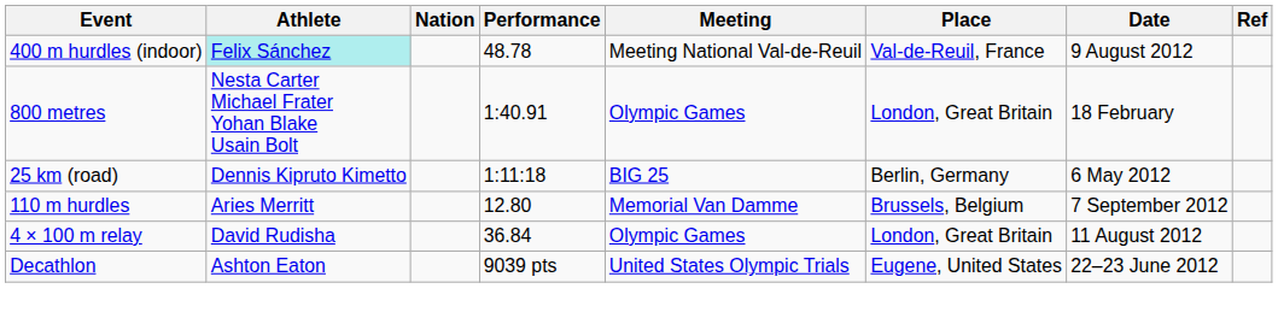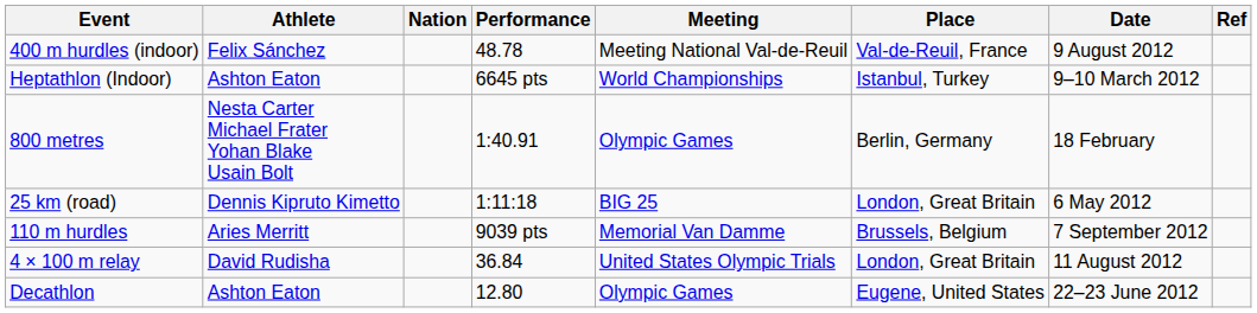 <table class="wikitable" border="1">
 <tr>
 <th>Event</th>
 <th>Athlete</th>
 <th>Nation</th>
 <th>Performance</th>
 <th>Meeting</th>
 <th>Place</th>
 <th>Date</th>
 <th>Ref</th>
 </tr>
 <tr>
 <td><a href='#'>400 m hurdles</a> (indoor)</td>
-<td style="background: paleturquoise;"><a href='#'>Felix Sánchez</a></td>
+<td><a href='#'>Felix Sánchez</a></td>
 <td></td>
 <td>48.78</td>
 <td>Meeting National Val-de-Reuil</td>
 <td> <a href='#'>Val-de-Reuil</a>, France</td>
 <td>9 August 2012</td>
 <td></td>
 </tr>
 <tr>
+<td><a href='#'>Heptathlon</a> (Indoor)</td>
+<td><a href='#'>Ashton Eaton</a></td>
+<td></td>
+<td>6645 pts</td>
+<td><a href='#'>World Championships</a></td>
+<td> <a href='#'>Istanbul</a>, Turkey</td>
+<td>9–10 March 2012</td>
+<td></td>
+</tr>
+<tr>
 <td><a href='#'>800 metres</a></td>
 <td><a href='#'>Nesta Carter</a><br><a href='#'>Michael Frater</a><br><a href='#'>Yohan Blake</a><br><a href='#'>Usain Bolt</a></td>
 <td></td>
 <td>1:40.91</td>
 <td><a href='#'>Olympic Games</a></td>
-<td> <a href='#'>London</a>, Great Britain</td>
+<td> Berlin, Germany</td>
 <td>18 February</td>
 <td></td>
 </tr>
 <tr>
 <td><a href='#'>25 km</a> (road)</td>
 <td><a href='#'>Dennis Kipruto Kimetto</a></td>
 <td></td>
 <td>1:11:18</td>
 <td><a href='#'>BIG 25</a></td>
-<td> Berlin, Germany</td>
+<td> <a href='#'>London</a>, Great Britain</td>
 <td>6 May 2012</td>
 <td></td>
 </tr>
 <tr>
 <td><a href='#'>110 m hurdles</a></td>
 <td><a href='#'>Aries Merritt</a></td>
 <td></td>
-<td>12.80</td>
+<td>9039 pts</td>
 <td><a href='#'>Memorial Van Damme</a></td>
 <td> <a href='#'>Brussels</a>, Belgium</td>
 <td>7 September 2012</td>
 <td></td>
 </tr>
 <tr>
 <td><a href='#'>4 × 100 m relay</a></td>
 <td><a href='#'>David Rudisha</a></td>
 <td></td>
 <td>36.84</td>
-<td><a href='#'>Olympic Games</a></td>
+<td><a href='#'>United States Olympic Trials</a></td>
 <td> <a href='#'>London</a>, Great Britain</td>
 <td>11 August 2012</td>
 <td align=center></td>
 </tr>
 <tr>
 <td><a href='#'>Decathlon</a></td>
 <td><a href='#'>Ashton Eaton</a></td>
 <td></td>
-<td>9039 pts</td>
-<td><a href='#'>United States Olympic Trials</a></td>
+<td>12.80</td>
+<td><a href='#'>Olympic Games</a></td>
 <td> <a href='#'>Eugene</a>, United States</td>
 <td>22–23 June 2012</td>
 <td></td>
 </tr>
 </table>
